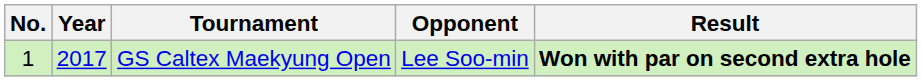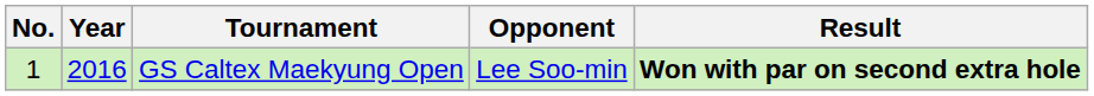 <table class="wikitable" style="font-size:95%;">
 <tr>
 <th>No.</th>
 <th>Year</th>
 <th>Tournament</th>
 <th>Opponent</th>
 <th>Result</th>
 </tr>
 <tr style="background:#D0F0C0;">
 <td align=center>1</td>
-<td><a href='#'>2017</a></td>
+<td><a href='#'>2016</a></td>
 <td><a href='#'>GS Caltex Maekyung Open</a></td>
 <td> <a href='#'>Lee Soo-min</a></td>
 <td><strong>Won with par on second extra hole</strong></td>
 </tr>
 </table>
